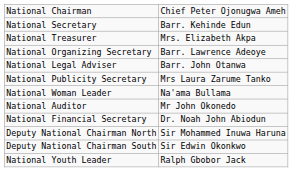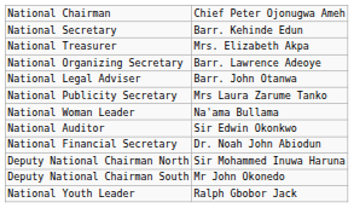 <table class="wikitable">
 <tr>
 <td>National Chairman</td>
 <td>Chief Peter Ojonugwa Ameh</td>
 </tr>
 <tr>
 <td>National Secretary</td>
 <td>Barr. Kehinde Edun</td>
 </tr>
 <tr>
 <td>National Treasurer</td>
 <td>Mrs. Elizabeth Akpa</td>
 </tr>
 <tr>
 <td>National Organizing Secretary</td>
 <td>Barr. Lawrence Adeoye</td>
 </tr>
 <tr>
 <td>National Legal Adviser</td>
 <td>Barr. John Otanwa</td>
 </tr>
 <tr>
 <td>National Publicity Secretary</td>
 <td>Mrs Laura Zarume Tanko</td>
 </tr>
 <tr>
 <td>National Woman Leader</td>
 <td>Na'ama Bullama</td>
 </tr>
 <tr>
 <td>National Auditor</td>
-<td>Mr John Okonedo</td>
+<td>Sir Edwin Okonkwo</td>
 </tr>
 <tr>
 <td>National Financial Secretary</td>
 <td>Dr. Noah John Abiodun</td>
 </tr>
 <tr>
 <td>Deputy National Chairman North</td>
 <td>Sir Mohammed Inuwa Haruna</td>
 </tr>
 <tr>
 <td>Deputy National Chairman South</td>
-<td>Sir Edwin Okonkwo</td>
+<td>Mr John Okonedo</td>
 </tr>
 <tr>
 <td>National Youth Leader</td>
 <td>Ralph Gbobor Jack</td>
 </tr>
 </table>
